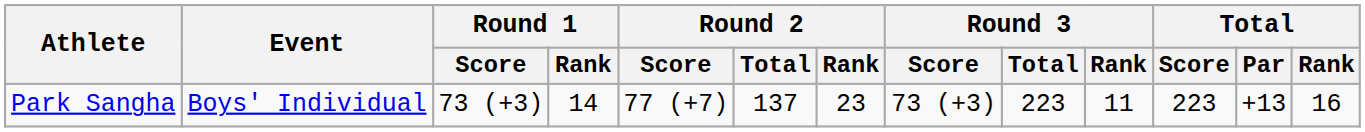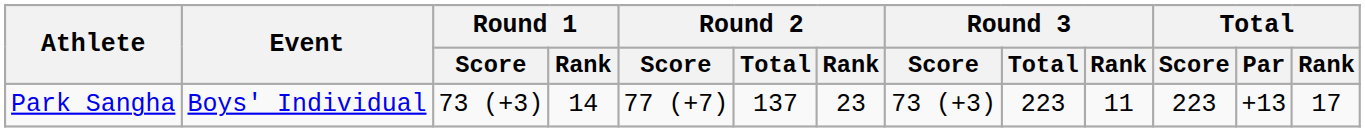 <table class="wikitable" style="font-size:90%">
 <tr>
 <th rowspan="2">Athlete</th>
 <th rowspan="2">Event</th>
 <th colspan="2">Round 1</th>
 <th colspan="3">Round 2</th>
 <th colspan="3">Round 3</th>
 <th colspan="3">Total</th>
 </tr>
 <tr style="font-size:95%">
 <th>Score</th>
 <th>Rank</th>
 <th>Score</th>
 <th>Total</th>
 <th>Rank</th>
 <th>Score</th>
 <th>Total</th>
 <th>Rank</th>
 <th>Score</th>
 <th>Par</th>
 <th>Rank</th>
 </tr>
 <tr align=center>
 <td align=left><a href='#'>Park Sangha</a></td>
 <td align=left><a href='#'>Boys' Individual</a></td>
 <td>73 (+3)</td>
 <td>14</td>
 <td>77 (+7)</td>
 <td>137</td>
 <td>23</td>
 <td>73 (+3)</td>
 <td>223</td>
 <td>11</td>
 <td>223</td>
 <td>+13</td>
-<td>16</td>
+<td>17</td>
 </tr>
 </table>
